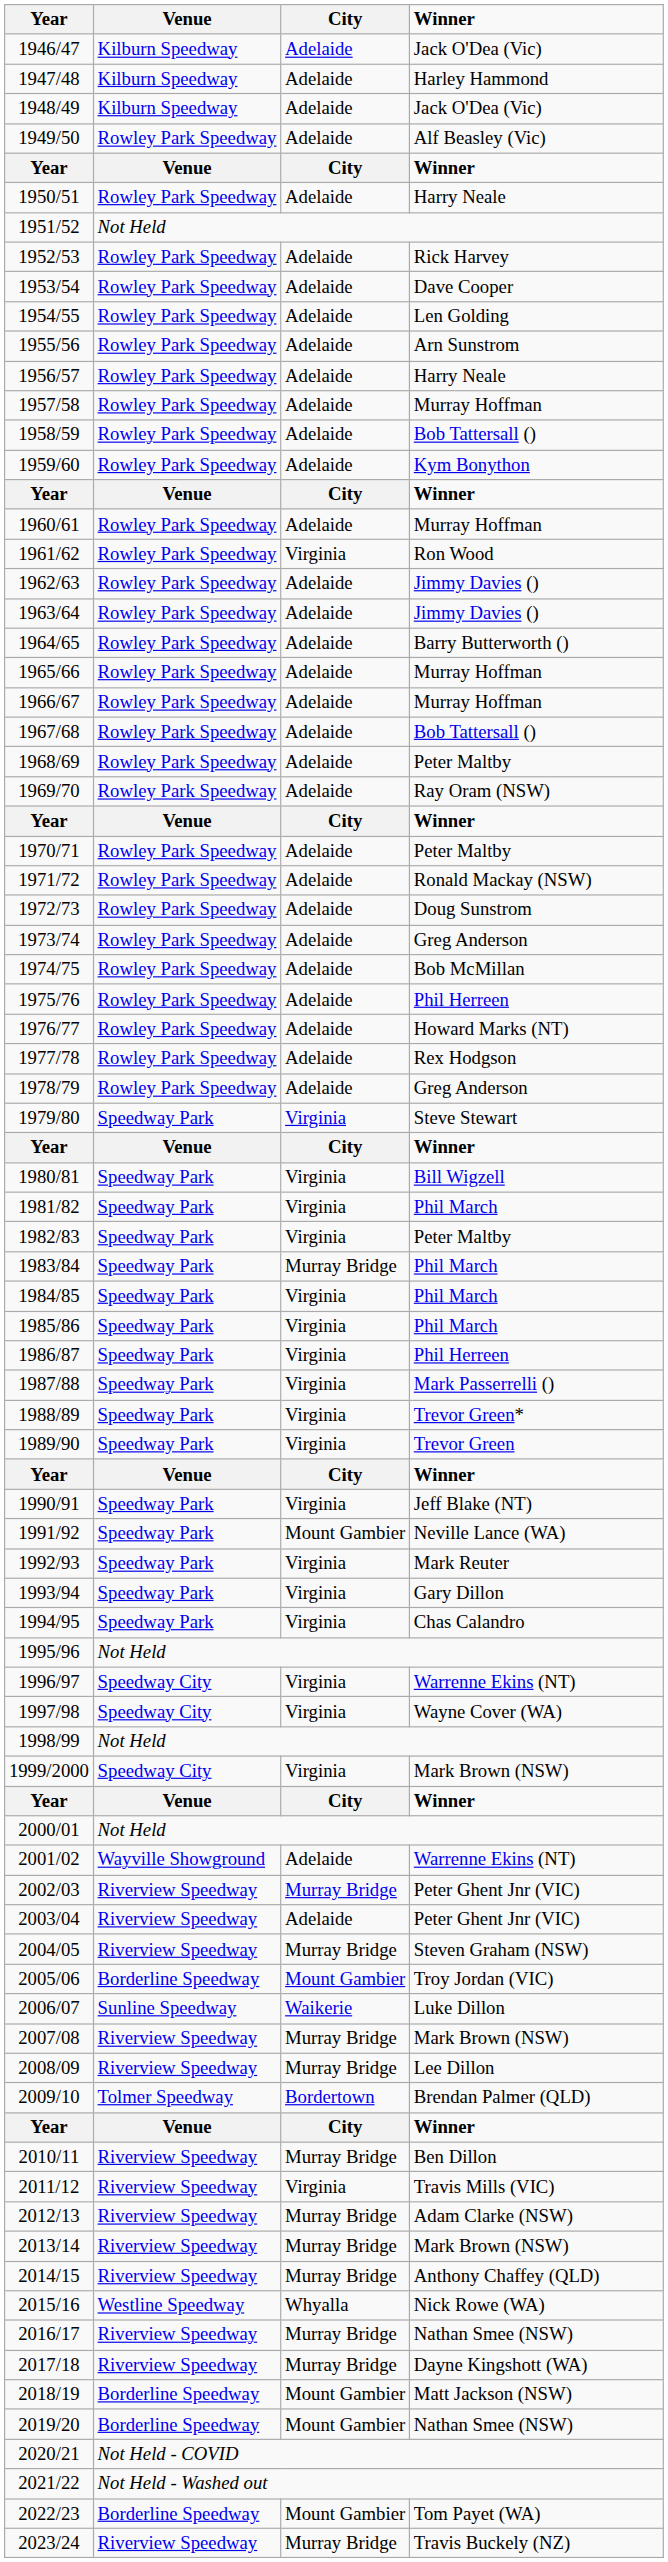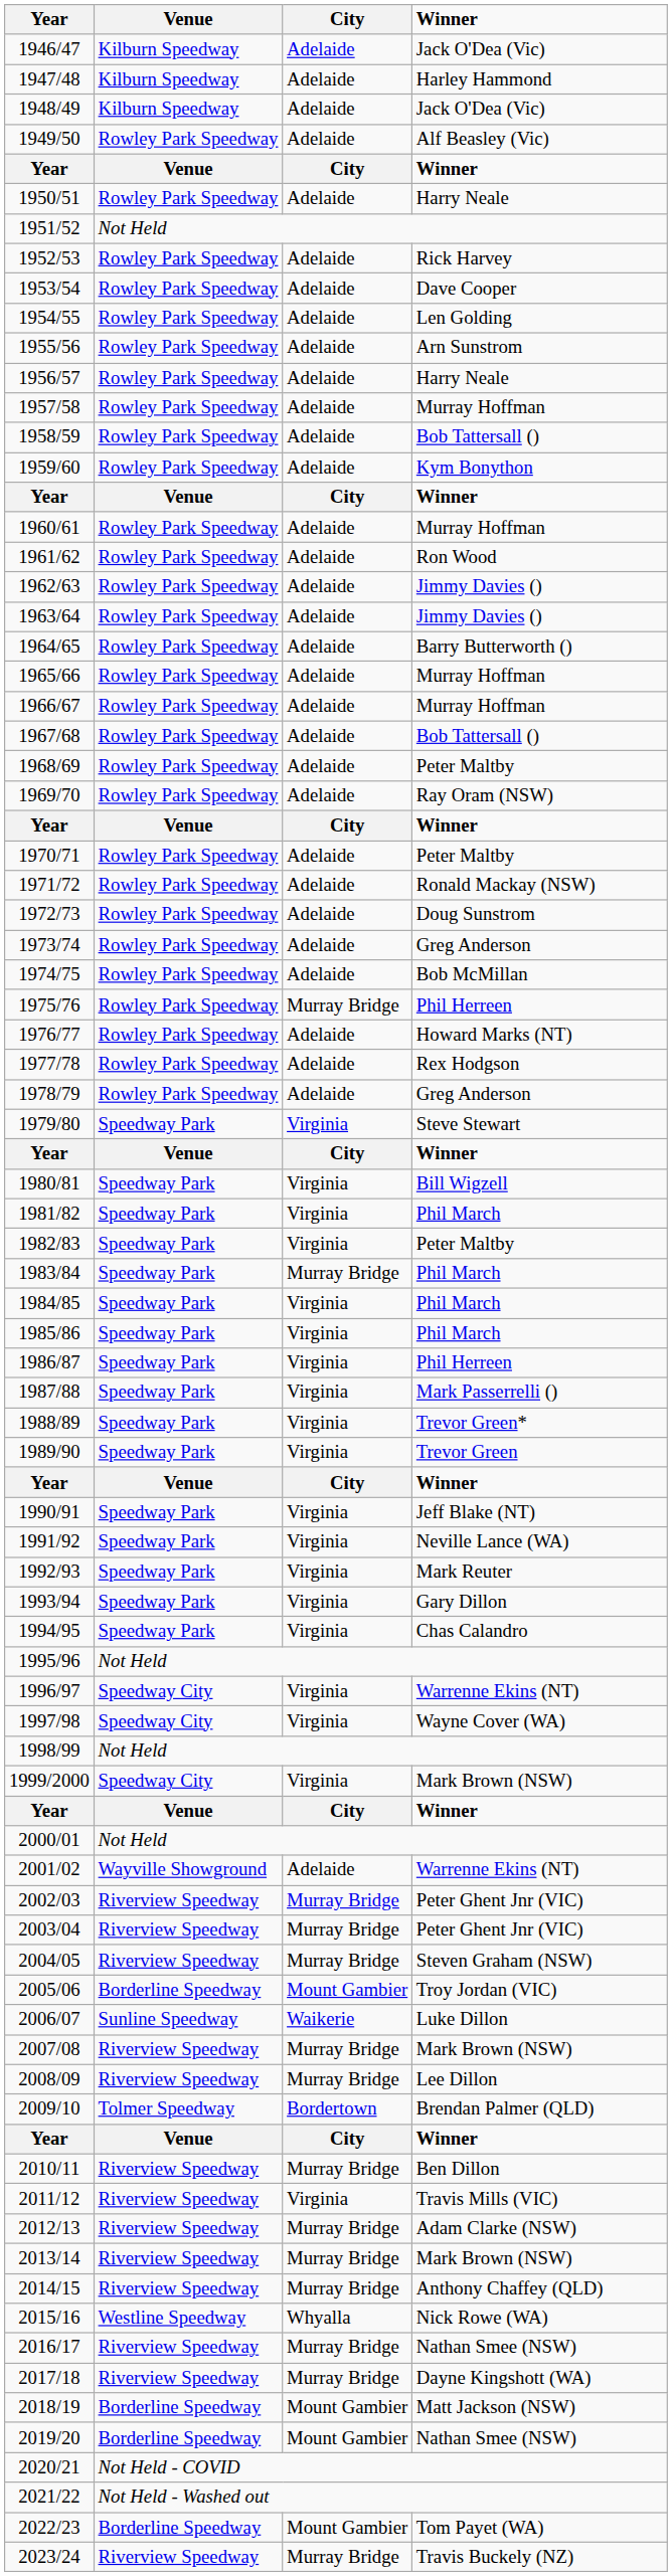 <table class="wikitable">
 <tr>
 <th>Year</th>
 <th>Venue</th>
 <th>City</th>
 <td width=210px ><strong>Winner</strong></td>
 </tr>
 <tr>
 <td align=center>1946/47</td>
 <td><a href='#'>Kilburn Speedway</a></td>
 <td><a href='#'>Adelaide</a></td>
 <td>Jack O'Dea (Vic)</td>
 </tr>
 <tr>
 <td align=center>1947/48</td>
 <td><a href='#'>Kilburn Speedway</a></td>
 <td>Adelaide</td>
 <td>Harley Hammond</td>
 </tr>
 <tr>
 <td align=center>1948/49</td>
 <td><a href='#'>Kilburn Speedway</a></td>
 <td>Adelaide</td>
 <td>Jack O'Dea (Vic)</td>
 </tr>
 <tr>
 <td align=center>1949/50</td>
 <td><a href='#'>Rowley Park Speedway</a></td>
 <td>Adelaide</td>
 <td>Alf Beasley (Vic)</td>
 </tr>
 <tr>
 <th>Year</th>
 <th>Venue</th>
 <th>City</th>
 <td width=210px ><strong>Winner</strong></td>
 </tr>
 <tr>
 <td align=center>1950/51</td>
 <td><a href='#'>Rowley Park Speedway</a></td>
 <td>Adelaide</td>
 <td>Harry Neale</td>
 </tr>
 <tr>
 <td align=center>1951/52</td>
 <td colspan=3><em>Not Held</em></td>
 </tr>
 <tr>
 <td align=center>1952/53</td>
 <td><a href='#'>Rowley Park Speedway</a></td>
 <td>Adelaide</td>
 <td>Rick Harvey</td>
 </tr>
 <tr>
 <td align=center>1953/54</td>
 <td><a href='#'>Rowley Park Speedway</a></td>
 <td>Adelaide</td>
 <td>Dave Cooper</td>
 </tr>
 <tr>
 <td align=center>1954/55</td>
 <td><a href='#'>Rowley Park Speedway</a></td>
 <td>Adelaide</td>
 <td>Len Golding</td>
 </tr>
 <tr>
 <td align=center>1955/56</td>
 <td><a href='#'>Rowley Park Speedway</a></td>
 <td>Adelaide</td>
 <td>Arn Sunstrom</td>
 </tr>
 <tr>
 <td align=center>1956/57</td>
 <td><a href='#'>Rowley Park Speedway</a></td>
 <td>Adelaide</td>
 <td>Harry Neale</td>
 </tr>
 <tr>
 <td align=center>1957/58</td>
 <td><a href='#'>Rowley Park Speedway</a></td>
 <td>Adelaide</td>
 <td>Murray Hoffman</td>
 </tr>
 <tr>
 <td align=center>1958/59</td>
 <td><a href='#'>Rowley Park Speedway</a></td>
 <td>Adelaide</td>
 <td><a href='#'>Bob Tattersall</a> ()</td>
 </tr>
 <tr>
 <td align=center>1959/60</td>
 <td><a href='#'>Rowley Park Speedway</a></td>
 <td>Adelaide</td>
 <td><a href='#'>Kym Bonython</a></td>
 </tr>
 <tr>
 <th>Year</th>
 <th>Venue</th>
 <th>City</th>
 <td width=210px ><strong>Winner</strong></td>
 </tr>
 <tr>
 <td align=center>1960/61</td>
 <td><a href='#'>Rowley Park Speedway</a></td>
 <td>Adelaide</td>
 <td>Murray Hoffman</td>
 </tr>
 <tr>
 <td align=center>1961/62</td>
 <td><a href='#'>Rowley Park Speedway</a></td>
-<td>Virginia</td>
+<td>Adelaide</td>
 <td>Ron Wood</td>
 </tr>
 <tr>
 <td align=center>1962/63</td>
 <td><a href='#'>Rowley Park Speedway</a></td>
 <td>Adelaide</td>
 <td><a href='#'>Jimmy Davies</a> ()</td>
 </tr>
 <tr>
 <td align=center>1963/64</td>
 <td><a href='#'>Rowley Park Speedway</a></td>
 <td>Adelaide</td>
 <td><a href='#'>Jimmy Davies</a> ()</td>
 </tr>
 <tr>
 <td align=center>1964/65</td>
 <td><a href='#'>Rowley Park Speedway</a></td>
 <td>Adelaide</td>
 <td>Barry Butterworth ()</td>
 </tr>
 <tr>
 <td align=center>1965/66</td>
 <td><a href='#'>Rowley Park Speedway</a></td>
 <td>Adelaide</td>
 <td>Murray Hoffman</td>
 </tr>
 <tr>
 <td align=center>1966/67</td>
 <td><a href='#'>Rowley Park Speedway</a></td>
 <td>Adelaide</td>
 <td>Murray Hoffman</td>
 </tr>
 <tr>
 <td align=center>1967/68</td>
 <td><a href='#'>Rowley Park Speedway</a></td>
 <td>Adelaide</td>
 <td><a href='#'>Bob Tattersall</a> ()</td>
 </tr>
 <tr>
 <td align=center>1968/69</td>
 <td><a href='#'>Rowley Park Speedway</a></td>
 <td>Adelaide</td>
 <td>Peter Maltby</td>
 </tr>
 <tr>
 <td align=center>1969/70</td>
 <td><a href='#'>Rowley Park Speedway</a></td>
 <td>Adelaide</td>
 <td>Ray Oram (NSW)</td>
 </tr>
 <tr>
 <th>Year</th>
 <th>Venue</th>
 <th>City</th>
 <td width=210px ><strong>Winner</strong></td>
 </tr>
 <tr>
 <td align=center>1970/71</td>
 <td><a href='#'>Rowley Park Speedway</a></td>
 <td>Adelaide</td>
 <td>Peter Maltby</td>
 </tr>
 <tr>
 <td align=center>1971/72</td>
 <td><a href='#'>Rowley Park Speedway</a></td>
 <td>Adelaide</td>
 <td>Ronald Mackay (NSW)</td>
 </tr>
 <tr>
 <td align=center>1972/73</td>
 <td><a href='#'>Rowley Park Speedway</a></td>
 <td>Adelaide</td>
 <td>Doug Sunstrom</td>
 </tr>
 <tr>
 <td align=center>1973/74</td>
 <td><a href='#'>Rowley Park Speedway</a></td>
 <td>Adelaide</td>
 <td>Greg Anderson</td>
 </tr>
 <tr>
 <td align=center>1974/75</td>
 <td><a href='#'>Rowley Park Speedway</a></td>
 <td>Adelaide</td>
 <td>Bob McMillan</td>
 </tr>
 <tr>
 <td align=center>1975/76</td>
 <td><a href='#'>Rowley Park Speedway</a></td>
-<td>Adelaide</td>
+<td>Murray Bridge</td>
 <td><a href='#'>Phil Herreen</a></td>
 </tr>
 <tr>
 <td align=center>1976/77</td>
 <td><a href='#'>Rowley Park Speedway</a></td>
 <td>Adelaide</td>
 <td>Howard Marks (NT)</td>
 </tr>
 <tr>
 <td align=center>1977/78</td>
 <td><a href='#'>Rowley Park Speedway</a></td>
 <td>Adelaide</td>
 <td>Rex Hodgson</td>
 </tr>
 <tr>
 <td align=center>1978/79</td>
 <td><a href='#'>Rowley Park Speedway</a></td>
 <td>Adelaide</td>
 <td>Greg Anderson</td>
 </tr>
 <tr>
 <td align=center>1979/80</td>
 <td><a href='#'>Speedway Park</a></td>
 <td><a href='#'>Virginia</a></td>
 <td>Steve Stewart</td>
 </tr>
 <tr>
 <th>Year</th>
 <th>Venue</th>
 <th>City</th>
 <td width=210px ><strong>Winner</strong></td>
 </tr>
 <tr>
 <td align=center>1980/81</td>
 <td><a href='#'>Speedway Park</a></td>
 <td>Virginia</td>
 <td><a href='#'>Bill Wigzell</a></td>
 </tr>
 <tr>
 <td align=center>1981/82</td>
 <td><a href='#'>Speedway Park</a></td>
 <td>Virginia</td>
 <td><a href='#'>Phil March</a></td>
 </tr>
 <tr>
 <td align=center>1982/83</td>
 <td><a href='#'>Speedway Park</a></td>
 <td>Virginia</td>
 <td>Peter Maltby</td>
 </tr>
 <tr>
 <td align=center>1983/84</td>
 <td><a href='#'>Speedway Park</a></td>
 <td>Murray Bridge</td>
 <td><a href='#'>Phil March</a></td>
 </tr>
 <tr>
 <td align=center>1984/85</td>
 <td><a href='#'>Speedway Park</a></td>
 <td>Virginia</td>
 <td><a href='#'>Phil March</a></td>
 </tr>
 <tr>
 <td align=center>1985/86</td>
 <td><a href='#'>Speedway Park</a></td>
 <td>Virginia</td>
 <td><a href='#'>Phil March</a></td>
 </tr>
 <tr>
 <td align=center>1986/87</td>
 <td><a href='#'>Speedway Park</a></td>
 <td>Virginia</td>
 <td><a href='#'>Phil Herreen</a></td>
 </tr>
 <tr>
 <td align=center>1987/88</td>
 <td><a href='#'>Speedway Park</a></td>
 <td>Virginia</td>
 <td><a href='#'>Mark Passerrelli</a> ()</td>
 </tr>
 <tr>
 <td align=center>1988/89</td>
 <td><a href='#'>Speedway Park</a></td>
 <td>Virginia</td>
 <td><a href='#'>Trevor Green</a>*</td>
 </tr>
 <tr>
 <td align=center>1989/90</td>
 <td><a href='#'>Speedway Park</a></td>
 <td>Virginia</td>
 <td><a href='#'>Trevor Green</a></td>
 </tr>
 <tr>
 <th>Year</th>
 <th>Venue</th>
 <th>City</th>
 <td width=210px ><strong>Winner</strong></td>
 </tr>
 <tr>
 <td align=center>1990/91</td>
 <td><a href='#'>Speedway Park</a></td>
 <td>Virginia</td>
 <td>Jeff Blake (NT)</td>
 </tr>
 <tr>
 <td align=center>1991/92</td>
 <td><a href='#'>Speedway Park</a></td>
-<td>Mount Gambier</td>
+<td>Virginia</td>
 <td>Neville Lance (WA)</td>
 </tr>
 <tr>
 <td align=center>1992/93</td>
 <td><a href='#'>Speedway Park</a></td>
 <td>Virginia</td>
 <td>Mark Reuter</td>
 </tr>
 <tr>
 <td align=center>1993/94</td>
 <td><a href='#'>Speedway Park</a></td>
 <td>Virginia</td>
 <td>Gary Dillon</td>
 </tr>
 <tr>
 <td align=center>1994/95</td>
 <td><a href='#'>Speedway Park</a></td>
 <td>Virginia</td>
 <td>Chas Calandro</td>
 </tr>
 <tr>
 <td align=center>1995/96</td>
 <td colspan=3><em>Not Held</em></td>
 </tr>
 <tr>
 <td align=center>1996/97</td>
 <td><a href='#'>Speedway City</a></td>
 <td>Virginia</td>
 <td><a href='#'>Warrenne Ekins</a> (NT)</td>
 </tr>
 <tr>
 <td align=center>1997/98</td>
 <td><a href='#'>Speedway City</a></td>
 <td>Virginia</td>
 <td>Wayne Cover (WA)</td>
 </tr>
 <tr>
 <td align=center>1998/99</td>
 <td colspan=3><em>Not Held</em></td>
 </tr>
 <tr>
 <td align=center>1999/2000</td>
 <td><a href='#'>Speedway City</a></td>
 <td>Virginia</td>
 <td>Mark Brown (NSW)</td>
 </tr>
 <tr>
 <th>Year</th>
 <th>Venue</th>
 <th>City</th>
 <td width=210px ><strong>Winner</strong></td>
 </tr>
 <tr>
 <td align=center>2000/01</td>
 <td colspan=3><em>Not Held</em></td>
 </tr>
 <tr>
 <td align=center>2001/02</td>
 <td><a href='#'>Wayville Showground</a></td>
 <td>Adelaide</td>
 <td><a href='#'>Warrenne Ekins</a> (NT)</td>
 </tr>
 <tr>
 <td align=center>2002/03</td>
 <td><a href='#'>Riverview Speedway</a></td>
 <td><a href='#'>Murray Bridge</a></td>
 <td>Peter Ghent Jnr (VIC)</td>
 </tr>
 <tr>
 <td align=center>2003/04</td>
 <td><a href='#'>Riverview Speedway</a></td>
-<td>Adelaide</td>
+<td>Murray Bridge</td>
 <td>Peter Ghent Jnr (VIC)</td>
 </tr>
 <tr>
 <td align=center>2004/05</td>
 <td><a href='#'>Riverview Speedway</a></td>
 <td>Murray Bridge</td>
 <td>Steven Graham (NSW)</td>
 </tr>
 <tr>
 <td align=center>2005/06</td>
 <td><a href='#'>Borderline Speedway</a></td>
 <td><a href='#'>Mount Gambier</a></td>
 <td>Troy Jordan (VIC)</td>
 </tr>
 <tr>
 <td align=center>2006/07</td>
 <td><a href='#'>Sunline Speedway</a></td>
 <td><a href='#'>Waikerie</a></td>
 <td>Luke Dillon</td>
 </tr>
 <tr>
 <td align=center>2007/08</td>
 <td><a href='#'>Riverview Speedway</a></td>
 <td>Murray Bridge</td>
 <td>Mark Brown (NSW)</td>
 </tr>
 <tr>
 <td align=center>2008/09</td>
 <td><a href='#'>Riverview Speedway</a></td>
 <td>Murray Bridge</td>
 <td>Lee Dillon</td>
 </tr>
 <tr>
 <td align=center>2009/10</td>
 <td><a href='#'>Tolmer Speedway</a></td>
 <td><a href='#'>Bordertown</a></td>
 <td>Brendan Palmer (QLD)</td>
 </tr>
 <tr>
 <th>Year</th>
 <th>Venue</th>
 <th>City</th>
 <td width=210px ><strong>Winner</strong></td>
 </tr>
 <tr>
 <td align=center>2010/11</td>
 <td><a href='#'>Riverview Speedway</a></td>
 <td>Murray Bridge</td>
 <td>Ben Dillon</td>
 </tr>
 <tr>
 <td align=center>2011/12</td>
 <td><a href='#'>Riverview Speedway</a></td>
 <td>Virginia</td>
 <td>Travis Mills (VIC)</td>
 </tr>
 <tr>
 <td align=center>2012/13</td>
 <td><a href='#'>Riverview Speedway</a></td>
 <td>Murray Bridge</td>
 <td>Adam Clarke (NSW)</td>
 </tr>
 <tr>
 <td align=center>2013/14</td>
 <td><a href='#'>Riverview Speedway</a></td>
 <td>Murray Bridge</td>
 <td>Mark Brown (NSW)</td>
 </tr>
 <tr>
 <td align=center>2014/15</td>
 <td><a href='#'>Riverview Speedway</a></td>
 <td>Murray Bridge</td>
 <td>Anthony Chaffey (QLD)</td>
 </tr>
 <tr>
 <td align=center>2015/16</td>
 <td><a href='#'>Westline Speedway</a></td>
 <td>Whyalla</td>
 <td>Nick Rowe (WA)</td>
 </tr>
 <tr>
 <td align=center>2016/17</td>
 <td><a href='#'>Riverview Speedway</a></td>
 <td>Murray Bridge</td>
 <td>Nathan Smee (NSW)</td>
 </tr>
 <tr>
 <td align=center>2017/18</td>
 <td><a href='#'>Riverview Speedway</a></td>
 <td>Murray Bridge</td>
 <td>Dayne Kingshott (WA)</td>
 </tr>
 <tr>
 <td align=center>2018/19</td>
 <td><a href='#'>Borderline Speedway</a></td>
 <td>Mount Gambier</td>
 <td>Matt Jackson (NSW)</td>
 </tr>
 <tr>
 <td align=center>2019/20</td>
 <td><a href='#'>Borderline Speedway</a></td>
 <td>Mount Gambier</td>
 <td>Nathan Smee (NSW)</td>
 </tr>
 <tr>
 <td align=center>2020/21</td>
 <td colspan=3><em>Not Held - COVID</em></td>
 </tr>
 <tr>
 <td align=center>2021/22</td>
 <td colspan=3><em>Not Held - Washed out</em></td>
 </tr>
 <tr>
 <td align=center>2022/23</td>
 <td><a href='#'>Borderline Speedway</a></td>
 <td>Mount Gambier</td>
 <td>Tom Payet (WA)</td>
 </tr>
 <tr>
 <td align=center>2023/24</td>
 <td><a href='#'>Riverview Speedway</a></td>
 <td>Murray Bridge</td>
 <td>Travis Buckely (NZ)</td>
 </tr>
 <tr>
 </tr>
 </table>
